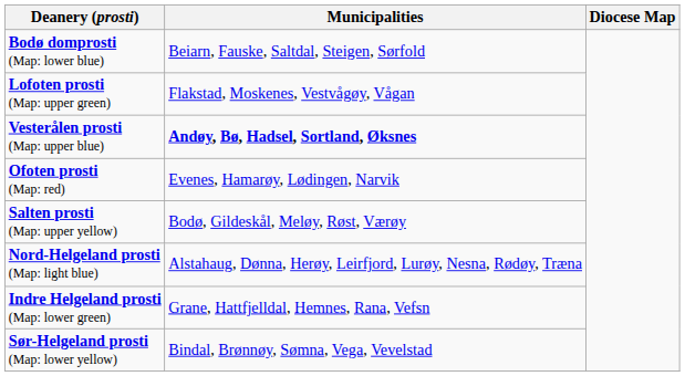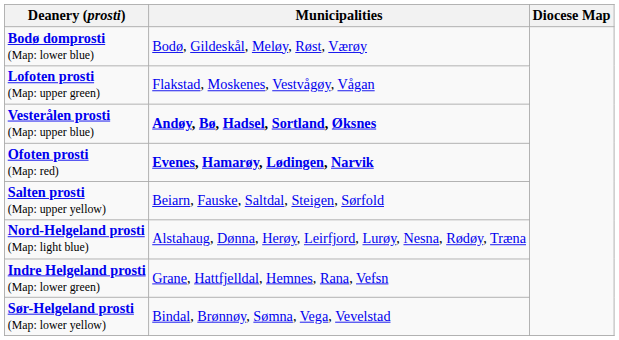 <table class="wikitable">
 <tr>
 <th>Deanery (<em>prosti</em>)</th>
 <th>Municipalities</th>
 <th>Diocese Map</th>
 </tr>
 <tr>
 <td><a href='#'><strong>Bodø domprosti</strong></a><br><small>(Map: lower blue)</small></td>
-<td><a href='#'>Beiarn</a>, <a href='#'>Fauske</a>, <a href='#'>Saltdal</a>, <a href='#'>Steigen</a>, <a href='#'>Sørfold</a></td>
+<td><a href='#'>Bodø</a>, <a href='#'>Gildeskål</a>, <a href='#'>Meløy</a>, <a href='#'>Røst</a>, <a href='#'>Værøy</a></td>
 <td rowspan="8"></td>
 </tr>
 <tr>
 <td><a href='#'><strong>Lofoten prosti</strong></a><br><small>(Map: upper green)</small></td>
 <td><a href='#'>Flakstad</a>, <a href='#'>Moskenes</a>, <a href='#'>Vestvågøy</a>, <a href='#'>Vågan</a></td>
 </tr>
 <tr>
 <td><a href='#'><strong>Vesterålen prosti</strong></a><br><small>(Map: upper blue)</small></td>
 <td><strong><a href='#'>Andøy</a>, <a href='#'>Bø</a>, <a href='#'>Hadsel</a>, <a href='#'>Sortland</a>, <a href='#'>Øksnes</a></strong></td>
 </tr>
 <tr>
 <td><a href='#'><strong>Ofoten prosti</strong></a><br><small>(Map: red)</small></td>
-<td><a href='#'>Evenes</a>, <a href='#'>Hamarøy</a>, <a href='#'>Lødingen</a>, <a href='#'>Narvik</a></td>
+<td><strong><a href='#'>Evenes</a>, <a href='#'>Hamarøy</a>, <a href='#'>Lødingen</a>, <a href='#'>Narvik</a></strong></td>
 </tr>
 <tr>
 <td><a href='#'><strong>Salten prosti</strong></a><br><small>(Map: upper yellow)</small></td>
-<td><a href='#'>Bodø</a>, <a href='#'>Gildeskål</a>, <a href='#'>Meløy</a>, <a href='#'>Røst</a>, <a href='#'>Værøy</a></td>
+<td><a href='#'>Beiarn</a>, <a href='#'>Fauske</a>, <a href='#'>Saltdal</a>, <a href='#'>Steigen</a>, <a href='#'>Sørfold</a></td>
 </tr>
 <tr>
 <td><a href='#'><strong>Nord-Helgeland prosti</strong></a><br><small>(Map: light blue)</small></td>
 <td><a href='#'>Alstahaug</a>, <a href='#'>Dønna</a>, <a href='#'>Herøy</a>, <a href='#'>Leirfjord</a>, <a href='#'>Lurøy</a>, <a href='#'>Nesna</a>, <a href='#'>Rødøy</a>, <a href='#'>Træna</a></td>
 </tr>
 <tr>
 <td><a href='#'><strong>Indre Helgeland prosti</strong></a><br><small>(Map: lower green)</small></td>
 <td><a href='#'>Grane</a>, <a href='#'>Hattfjelldal</a>, <a href='#'>Hemnes</a>, <a href='#'>Rana</a>, <a href='#'>Vefsn</a></td>
 </tr>
 <tr>
 <td><a href='#'><strong>Sør-Helgeland prosti</strong></a><br><small>(Map: lower yellow)</small></td>
 <td><a href='#'>Bindal</a>, <a href='#'>Brønnøy</a>, <a href='#'>Sømna</a>, <a href='#'>Vega</a>, <a href='#'>Vevelstad</a></td>
 </tr>
 </table>
